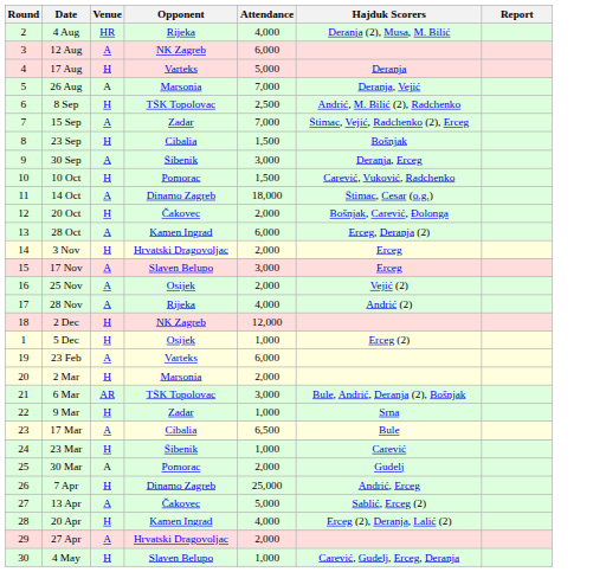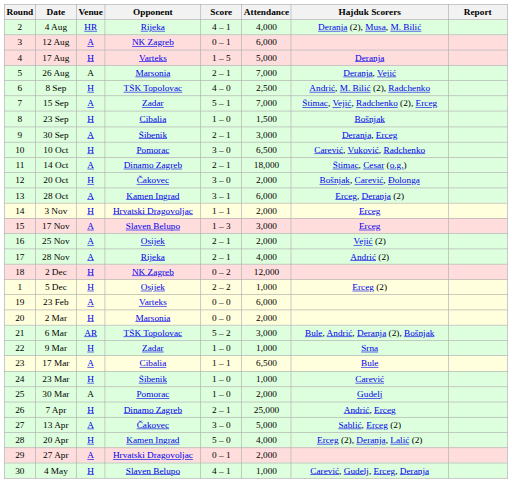 <table class="wikitable sortable" style="text-align: center; font-size:95%;">
 <tr>
 <th width="30">Round</th>
 <th width="60">Date</th>
 <th width="20">Venue</th>
 <th width="150">Opponent</th>
+<th width="60">Score</th>
 <th width="40">Attendance</th>
 <th width="250">Hajduk Scorers</th>
 <th width="90" class="unsortable">Report</th>
 </tr>
 <tr bgcolor="#ddffdd">
 <td>2</td>
 <td>4 Aug</td>
 <td><a href='#'>HR</a></td>
 <td><a href='#'>Rijeka</a></td>
+<td>4 – 1</td>
 <td>4,000</td>
 <td><a href='#'>Deranja</a> (2), <a href='#'>Musa</a>, <a href='#'>M. Bilić</a></td>
 <td></td>
 </tr>
 <tr bgcolor="#ffdddd">
 <td>3</td>
 <td>12 Aug</td>
 <td><a href='#'>A</a></td>
 <td><a href='#'>NK Zagreb</a></td>
+<td>0 – 1</td>
 <td>6,000</td>
 <td></td>
 <td></td>
 </tr>
 <tr bgcolor="#ffdddd">
 <td>4</td>
 <td>17 Aug</td>
 <td><a href='#'>H</a></td>
 <td><a href='#'>Varteks</a></td>
+<td>1 – 5</td>
 <td>5,000</td>
 <td><a href='#'>Deranja</a></td>
 <td></td>
 </tr>
 <tr bgcolor="#ddffdd">
 <td>5</td>
 <td>26 Aug</td>
 <td>A</td>
 <td><a href='#'>Marsonia</a></td>
+<td>2 – 1</td>
 <td>7,000</td>
 <td><a href='#'>Deranja</a>, <a href='#'>Vejić</a></td>
 <td></td>
 </tr>
 <tr bgcolor="#ddffdd">
 <td>6</td>
 <td>8 Sep</td>
 <td><a href='#'>H</a></td>
 <td><a href='#'>TŠK Topolovac</a></td>
+<td>4 – 0</td>
 <td>2,500</td>
 <td><a href='#'>Andrić</a>, <a href='#'>M. Bilić</a> (2), <a href='#'>Radchenko</a></td>
 <td></td>
 </tr>
 <tr bgcolor="#ddffdd">
 <td>7</td>
 <td>15 Sep</td>
 <td><a href='#'>A</a></td>
 <td><a href='#'>Zadar</a></td>
+<td>5 – 1</td>
 <td>7,000</td>
 <td><a href='#'>Štimac</a>, <a href='#'>Vejić</a>, <a href='#'>Radchenko</a> (2), <a href='#'>Erceg</a></td>
 <td></td>
 </tr>
 <tr bgcolor="#ddffdd">
 <td>8</td>
 <td>23 Sep</td>
 <td><a href='#'>H</a></td>
 <td><a href='#'>Cibalia</a></td>
+<td>1 – 0</td>
 <td>1,500</td>
 <td><a href='#'>Bošnjak</a></td>
 <td></td>
 </tr>
 <tr bgcolor="#ddffdd">
 <td>9</td>
 <td>30 Sep</td>
 <td><a href='#'>A</a></td>
 <td><a href='#'>Šibenik</a></td>
+<td>2 – 1</td>
 <td>3,000</td>
 <td><a href='#'>Deranja</a>, <a href='#'>Erceg</a></td>
 <td></td>
 </tr>
 <tr bgcolor="#ddffdd">
 <td>10</td>
 <td>10 Oct</td>
 <td><a href='#'>H</a></td>
 <td><a href='#'>Pomorac</a></td>
-<td>1,500</td>
+<td>3 – 0</td>
+<td>6,500</td>
 <td><a href='#'>Carević</a>, <a href='#'>Vuković</a>, <a href='#'>Radchenko</a></td>
 <td></td>
 </tr>
 <tr bgcolor="#ddffdd">
 <td>11</td>
 <td>14 Oct</td>
 <td><a href='#'>A</a></td>
 <td><a href='#'>Dinamo Zagreb</a></td>
+<td>2 – 1</td>
 <td>18,000</td>
 <td><a href='#'>Štimac</a>, <a href='#'>Cesar</a> (<a href='#'>o.g.</a>)</td>
 <td></td>
 </tr>
 <tr bgcolor="#ddffdd">
 <td>12</td>
 <td>20 Oct</td>
 <td><a href='#'>H</a></td>
 <td><a href='#'>Čakovec</a></td>
+<td>3 – 0</td>
 <td>2,000</td>
 <td><a href='#'>Bošnjak</a>, <a href='#'>Carević</a>, <a href='#'>Đolonga</a></td>
 <td></td>
 </tr>
 <tr bgcolor="#ddffdd">
 <td>13</td>
 <td>28 Oct</td>
 <td><a href='#'>A</a></td>
 <td><a href='#'>Kamen Ingrad</a></td>
+<td>3 – 1</td>
 <td>6,000</td>
 <td><a href='#'>Erceg</a>, <a href='#'>Deranja</a> (2)</td>
 <td></td>
 </tr>
 <tr bgcolor="#ffffdd">
 <td>14</td>
 <td>3 Nov</td>
 <td><a href='#'>H</a></td>
 <td><a href='#'>Hrvatski Dragovoljac</a></td>
+<td>1 – 1</td>
 <td>2,000</td>
 <td><a href='#'>Erceg</a></td>
 <td></td>
 </tr>
 <tr bgcolor="#ffdddd">
 <td>15</td>
 <td>17 Nov</td>
 <td><a href='#'>A</a></td>
 <td><a href='#'>Slaven Belupo</a></td>
+<td>1 – 3</td>
 <td>3,000</td>
 <td><a href='#'>Erceg</a></td>
 <td></td>
 </tr>
 <tr bgcolor="#ddffdd">
 <td>16</td>
 <td>25 Nov</td>
 <td><a href='#'>A</a></td>
 <td><a href='#'>Osijek</a></td>
+<td>2 – 1</td>
 <td>2,000</td>
 <td><a href='#'>Vejić</a> (2)</td>
 <td></td>
 </tr>
 <tr bgcolor="#ddffdd">
 <td>17</td>
 <td>28 Nov</td>
 <td><a href='#'>A</a></td>
 <td><a href='#'>Rijeka</a></td>
+<td>2 – 1</td>
 <td>4,000</td>
 <td><a href='#'>Andrić</a> (2)</td>
 <td></td>
 </tr>
 <tr bgcolor="#ffdddd">
 <td>18</td>
 <td>2 Dec</td>
 <td><a href='#'>H</a></td>
 <td><a href='#'>NK Zagreb</a></td>
+<td>0 – 2</td>
 <td>12,000</td>
 <td></td>
 <td></td>
 </tr>
 <tr bgcolor="#ffffdd">
 <td>1</td>
 <td>5 Dec</td>
 <td><a href='#'>H</a></td>
 <td><a href='#'>Osijek</a></td>
+<td>2 – 2</td>
 <td>1,000</td>
 <td><a href='#'>Erceg</a> (2)</td>
 <td></td>
 </tr>
 <tr bgcolor="#ffffdd">
 <td>19</td>
 <td>23 Feb</td>
 <td><a href='#'>A</a></td>
 <td><a href='#'>Varteks</a></td>
+<td>0 – 0</td>
 <td>6,000</td>
 <td></td>
 <td></td>
 </tr>
 <tr bgcolor="#ffffdd">
 <td>20</td>
 <td>2 Mar</td>
 <td><a href='#'>H</a></td>
 <td><a href='#'>Marsonia</a></td>
+<td>0 – 0</td>
 <td>2,000</td>
 <td></td>
 <td></td>
 </tr>
 <tr bgcolor="#ddffdd">
 <td>21</td>
 <td>6 Mar</td>
 <td><a href='#'>AR</a></td>
 <td><a href='#'>TŠK Topolovac</a></td>
+<td>5 – 2</td>
 <td>3,000</td>
 <td><a href='#'>Bule</a>, <a href='#'>Andrić</a>, <a href='#'>Deranja</a> (2), <a href='#'>Bošnjak</a></td>
 <td></td>
 </tr>
 <tr bgcolor="#ddffdd">
 <td>22</td>
 <td>9 Mar</td>
 <td><a href='#'>H</a></td>
 <td><a href='#'>Zadar</a></td>
+<td>1 – 0</td>
 <td>1,000</td>
 <td><a href='#'>Srna</a></td>
 <td></td>
 </tr>
 <tr bgcolor="#ffffdd">
 <td>23</td>
 <td>17 Mar</td>
 <td><a href='#'>A</a></td>
 <td><a href='#'>Cibalia</a></td>
+<td>1 – 1</td>
 <td>6,500</td>
 <td><a href='#'>Bule</a></td>
 <td></td>
 </tr>
 <tr bgcolor="#ddffdd">
 <td>24</td>
 <td>23 Mar</td>
 <td><a href='#'>H</a></td>
 <td><a href='#'>Šibenik</a></td>
+<td>1 – 0</td>
 <td>1,000</td>
 <td><a href='#'>Carević</a></td>
 <td></td>
 </tr>
 <tr bgcolor="#ddffdd">
 <td>25</td>
 <td>30 Mar</td>
 <td>A</td>
 <td><a href='#'>Pomorac</a></td>
+<td>1 – 0</td>
 <td>2,000</td>
 <td><a href='#'>Gudelj</a></td>
 <td></td>
 </tr>
 <tr bgcolor="#ddffdd">
 <td>26</td>
 <td>7 Apr</td>
 <td><a href='#'>H</a></td>
 <td><a href='#'>Dinamo Zagreb</a></td>
+<td>2 – 1</td>
 <td>25,000</td>
 <td><a href='#'>Andrić</a>, <a href='#'>Erceg</a></td>
 <td></td>
 </tr>
 <tr bgcolor="#ddffdd">
 <td>27</td>
 <td>13 Apr</td>
 <td><a href='#'>A</a></td>
 <td><a href='#'>Čakovec</a></td>
+<td>3 – 0</td>
 <td>5,000</td>
 <td><a href='#'>Sablić</a>, <a href='#'>Erceg</a> (2)</td>
 <td></td>
 </tr>
 <tr bgcolor="#ddffdd">
 <td>28</td>
 <td>20 Apr</td>
 <td><a href='#'>H</a></td>
 <td><a href='#'>Kamen Ingrad</a></td>
+<td>5 – 0</td>
 <td>4,000</td>
 <td><a href='#'>Erceg</a> (2), <a href='#'>Deranja</a>, <a href='#'>Lalić</a> (2)</td>
 <td></td>
 </tr>
 <tr bgcolor="#ffdddd">
 <td>29</td>
 <td>27 Apr</td>
 <td><a href='#'>A</a></td>
 <td><a href='#'>Hrvatski Dragovoljac</a></td>
+<td>0 – 1</td>
 <td>2,000</td>
 <td></td>
 <td></td>
 </tr>
 <tr bgcolor="#ddffdd">
 <td>30</td>
 <td>4 May</td>
 <td><a href='#'>H</a></td>
 <td><a href='#'>Slaven Belupo</a></td>
+<td>4 – 1</td>
 <td>1,000</td>
 <td><a href='#'>Carević</a>, <a href='#'>Gudelj</a>, <a href='#'>Erceg</a>, <a href='#'>Deranja</a></td>
 <td></td>
 </tr>
 </table>
